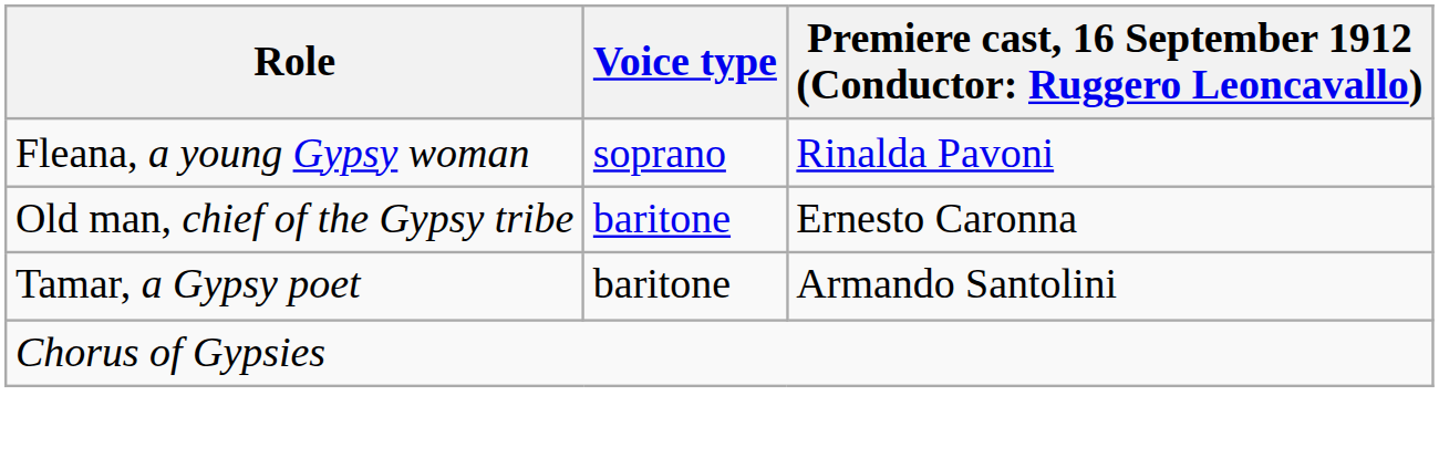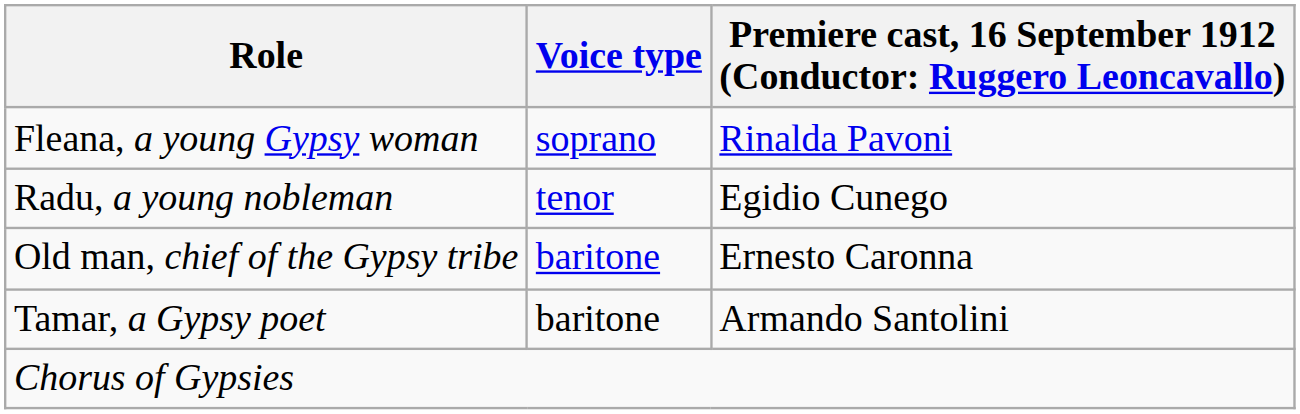 <table class="wikitable">
 <tr>
 <th>Role</th>
 <th><a href='#'>Voice type</a></th>
 <th>Premiere cast, 16 September 1912<br>(Conductor: <a href='#'>Ruggero Leoncavallo</a>)</th>
 </tr>
 <tr>
 <td>Fleana, <em>a young <a href='#'>Gypsy</a> woman</em></td>
 <td><a href='#'>soprano</a></td>
 <td><a href='#'>Rinalda Pavoni</a></td>
+</tr>
+<tr>
+<td>Radu, <em>a young nobleman</em></td>
+<td><a href='#'>tenor</a></td>
+<td>Egidio Cunego</td>
 </tr>
 <tr>
 <td>Old man, <em>chief of the Gypsy tribe</em></td>
 <td><a href='#'>baritone</a></td>
 <td>Ernesto Caronna</td>
 </tr>
 <tr>
 <td>Tamar, <em>a Gypsy poet</em></td>
 <td>baritone</td>
 <td>Armando Santolini</td>
 </tr>
 <tr>
 <td colspan="3"><em>Chorus of Gypsies</em></td>
 </tr>
 </table>
